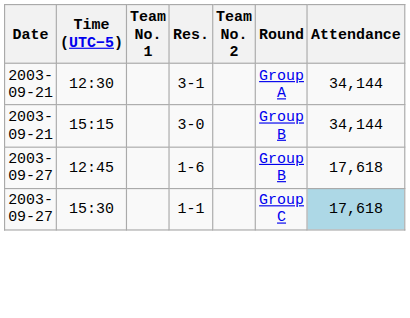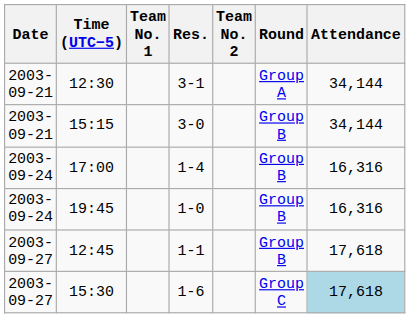 <table class="wikitable sortable" style="text-align:left; width:50%;">
 <tr>
 <th>Date</th>
 <th>Time (<a href='#'>UTC−5</a>)</th>
 <th>Team No. 1</th>
 <th>Res.</th>
 <th>Team No. 2</th>
 <th>Round</th>
 <th>Attendance</th>
 </tr>
 <tr align="center">
 <td>2003-09-21</td>
 <td>12:30</td>
 <td><strong></strong></td>
 <td style="text-align:center;">3-1</td>
 <td></td>
 <td><a href='#'>Group A</a></td>
 <td style="text-align:center;">34,144</td>
 </tr>
 <tr align="center">
 <td>2003-09-21</td>
 <td>15:15</td>
 <td><strong></strong></td>
 <td style="text-align:center;">3-0</td>
 <td></td>
 <td><a href='#'>Group B</a></td>
 <td style="text-align:center;">34,144</td>
 </tr>
 <tr align="center">
+<td>2003-09-24</td>
+<td>17:00</td>
+<td></td>
+<td style="text-align:center;">1-4</td>
+<td><strong></strong></td>
+<td><a href='#'>Group B</a></td>
+<td style="text-align:center;">16,316</td>
+</tr>
+<tr align="center">
+<td>2003-09-24</td>
+<td>19:45</td>
+<td><strong></strong></td>
+<td style="text-align:center;">1-0</td>
+<td></td>
+<td><a href='#'>Group B</a></td>
+<td style="text-align:center;">16,316</td>
+</tr>
+<tr align="center">
 <td>2003-09-27</td>
 <td>12:45</td>
 <td></td>
-<td style="text-align:center;">1-6</td>
+<td style="text-align:center;">1-1</td>
 <td></td>
 <td><a href='#'>Group B</a></td>
 <td style="text-align:center;">17,618</td>
 </tr>
 <tr align="center">
 <td>2003-09-27</td>
 <td>15:30</td>
 <td></td>
-<td style="text-align:center;">1-1</td>
+<td style="text-align:center;">1-6</td>
 <td><strong></strong></td>
 <td><a href='#'>Group C</a></td>
 <td style="background: lightblue; text-align:center;">17,618</td>
 </tr>
 </table>
